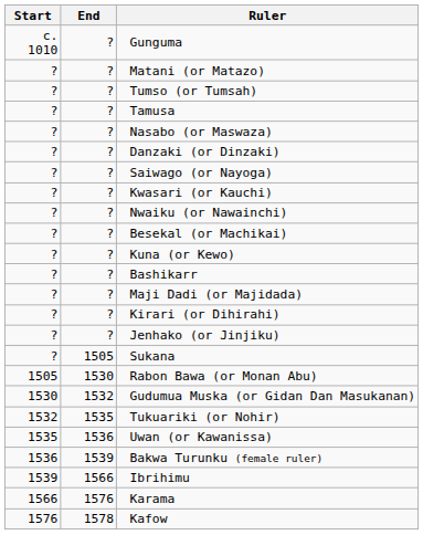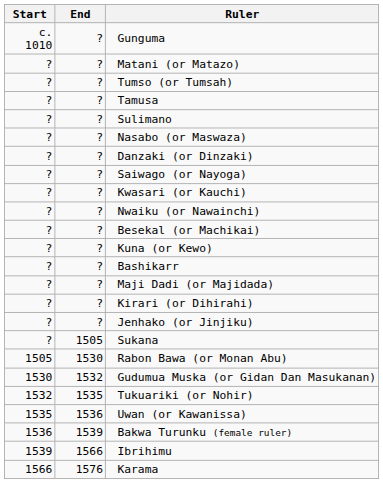 <table class=wikitable style="text-align:right;">
 <tr>
 <th style="width:4em;">Start</th>
 <th style="width:4em;">End</th>
 <th>Ruler</th>
 </tr>
 <tr>
 <td>c. 1010</td>
 <td>?</td>
 <td style="text-align:left;padding-left:1em;">Gunguma</td>
 </tr>
 <tr>
 <td>?</td>
 <td>?</td>
 <td style="text-align:left;padding-left:1em;">Matani (or Matazo)</td>
 </tr>
 <tr>
 <td>?</td>
 <td>?</td>
 <td style="text-align:left;padding-left:1em;">Tumso (or Tumsah)</td>
 </tr>
 <tr>
 <td>?</td>
 <td>?</td>
 <td style="text-align:left;padding-left:1em;">Tamusa</td>
+</tr>
+<tr>
+<td>?</td>
+<td>?</td>
+<td style="text-align:left;padding-left:1em;">Sulimano</td>
 </tr>
 <tr>
 <td>?</td>
 <td>?</td>
 <td style="text-align:left;padding-left:1em;">Nasabo (or Maswaza)</td>
 </tr>
 <tr>
 <td>?</td>
 <td>?</td>
 <td style="text-align:left;padding-left:1em;">Danzaki (or Dinzaki)</td>
 </tr>
 <tr>
 <td>?</td>
 <td>?</td>
 <td style="text-align:left;padding-left:1em;">Saiwago (or Nayoga)</td>
 </tr>
 <tr>
 <td>?</td>
 <td>?</td>
 <td style="text-align:left;padding-left:1em;">Kwasari (or Kauchi)</td>
 </tr>
 <tr>
 <td>?</td>
 <td>?</td>
 <td style="text-align:left;padding-left:1em;">Nwaiku (or Nawainchi)</td>
 </tr>
 <tr>
 <td>?</td>
 <td>?</td>
 <td style="text-align:left;padding-left:1em;">Besekal (or Machikai)</td>
 </tr>
 <tr>
 <td>?</td>
 <td>?</td>
 <td style="text-align:left;padding-left:1em;">Kuna (or Kewo)</td>
 </tr>
 <tr>
 <td>?</td>
 <td>?</td>
 <td style="text-align:left;padding-left:1em;">Bashikarr</td>
 </tr>
 <tr>
 <td>?</td>
 <td>?</td>
 <td style="text-align:left;padding-left:1em;">Maji Dadi (or Majidada)</td>
 </tr>
 <tr>
 <td>?</td>
 <td>?</td>
 <td style="text-align:left;padding-left:1em;">Kirari (or Dihirahi)</td>
 </tr>
 <tr>
 <td>?</td>
 <td>?</td>
 <td style="text-align:left;padding-left:1em;">Jenhako (or Jinjiku)</td>
 </tr>
 <tr>
 <td>?</td>
 <td>1505</td>
 <td style="text-align:left;padding-left:1em;">Sukana</td>
 </tr>
 <tr>
 <td>1505</td>
 <td>1530</td>
 <td style="text-align:left;padding-left:1em;">Rabon Bawa (or Monan Abu)</td>
 </tr>
 <tr>
 <td>1530</td>
 <td>1532</td>
 <td style="text-align:left;padding-left:1em;">Gudumua Muska (or Gidan Dan Masukanan)</td>
 </tr>
 <tr>
 <td>1532</td>
 <td>1535</td>
 <td style="text-align:left;padding-left:1em;">Tukuariki (or Nohir)</td>
 </tr>
 <tr>
 <td>1535</td>
 <td>1536</td>
 <td style="text-align:left;padding-left:1em;">Uwan (or Kawanissa)</td>
 </tr>
 <tr>
 <td>1536</td>
 <td>1539</td>
 <td style="text-align:left;padding-left:1em;">Bakwa Turunku <small>(female ruler)</small></td>
 </tr>
 <tr>
 <td>1539</td>
 <td>1566</td>
 <td style="text-align:left;padding-left:1em;">Ibrihimu</td>
 </tr>
 <tr>
 <td>1566</td>
 <td>1576</td>
 <td style="text-align:left;padding-left:1em;">Karama</td>
 </tr>
-<tr>
-<td>1576</td>
-<td>1578</td>
-<td style="text-align:left;padding-left:1em;">Kafow</td>
-</tr>
 </table>
